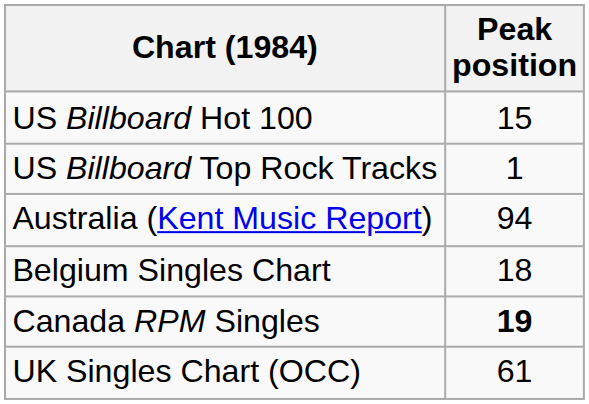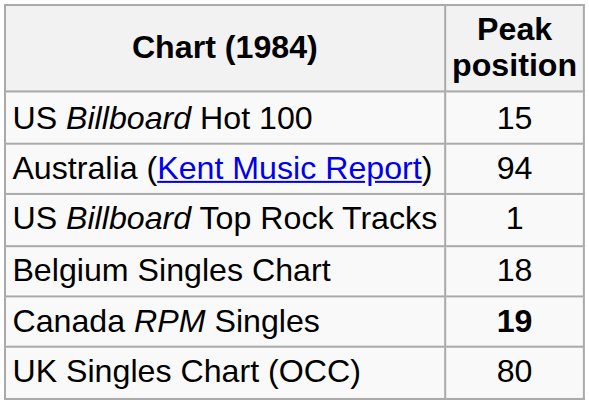 <table class="wikitable">
 <tr>
 <th>Chart (1984)</th>
 <th>Peak<br>position</th>
 </tr>
 <tr>
 <td>US <em>Billboard</em> Hot 100</td>
 <td align="center">15</td>
 </tr>
 <tr>
+<td>Australia (<a href='#'>Kent Music Report</a>)</td>
+<td style="text-align:center;">94</td>
+</tr>
+<tr>
 <td>US <em>Billboard</em> Top Rock Tracks</td>
 <td align="center">1</td>
-</tr>
-<tr>
-<td>Australia (<a href='#'>Kent Music Report</a>)</td>
-<td style="text-align:center;">94</td>
 </tr>
 <tr>
 <td>Belgium Singles Chart</td>
 <td align="center">18</td>
 </tr>
 <tr>
 <td>Canada <em>RPM</em> Singles</td>
 <td align="center"><strong>19</strong></td>
 </tr>
 <tr>
 <td>UK Singles Chart (OCC)</td>
-<td align="center">61</td>
+<td align="center">80</td>
 </tr>
 </table>
